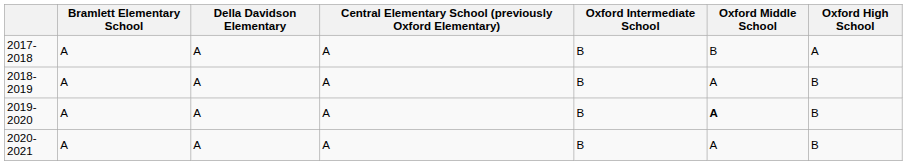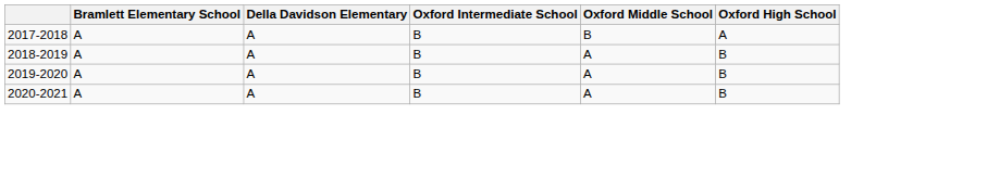 <table class="wikitable">
 <tr>
 <th></th>
 <th>Bramlett Elementary School</th>
 <th>Della Davidson Elementary</th>
-<th>Central Elementary School (previously Oxford Elementary)</th>
 <th>Oxford Intermediate School</th>
 <th>Oxford Middle School</th>
 <th>Oxford High School</th>
 </tr>
 <tr>
 <td>2017-2018</td>
-<td>A</td>
 <td>A</td>
 <td>A</td>
 <td>B</td>
 <td>B</td>
 <td>A</td>
 </tr>
 <tr>
 <td>2018-2019</td>
 <td>A</td>
 <td>A</td>
-<td>A</td>
 <td>B</td>
 <td>A</td>
 <td>B</td>
 </tr>
 <tr>
 <td>2019-2020</td>
 <td>A</td>
 <td>A</td>
+<td>B</td>
 <td>A</td>
-<td>B</td>
-<td><strong>A</strong></td>
 <td>B</td>
 </tr>
 <tr>
 <td>2020-2021</td>
-<td>A</td>
 <td>A</td>
 <td>A</td>
 <td>B</td>
 <td>A</td>
 <td>B</td>
 </tr>
 </table>
